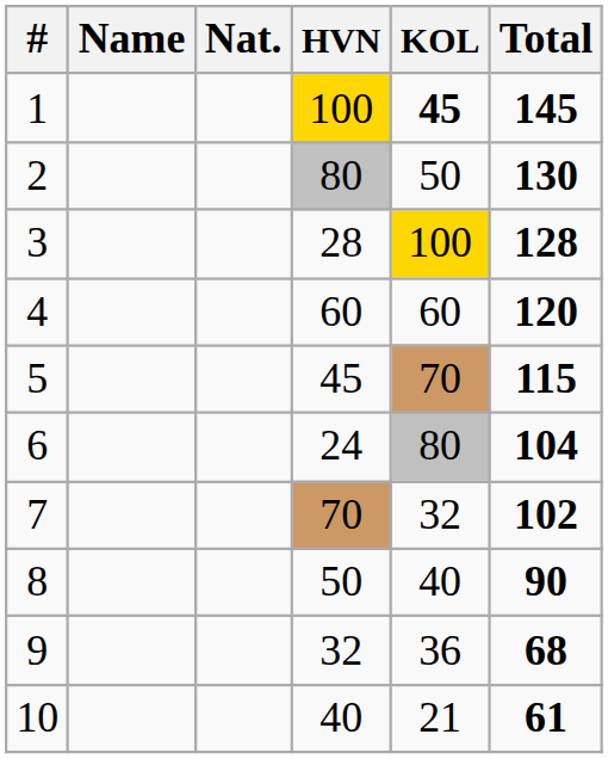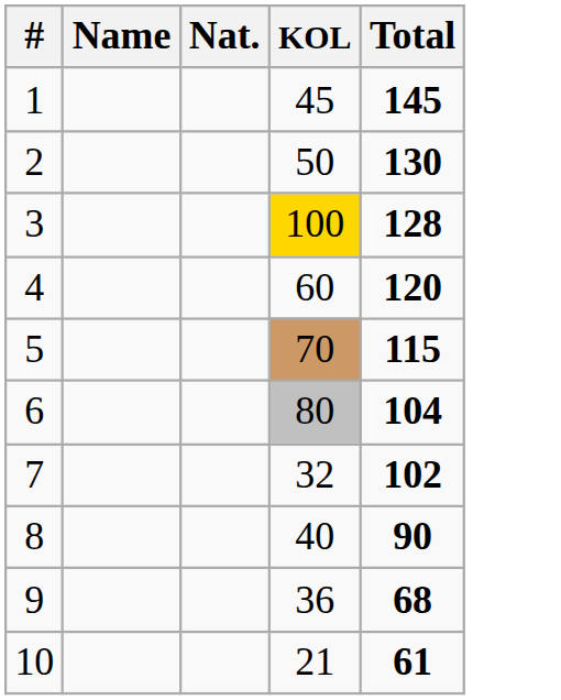 <table class="wikitable sortable" style="text-align:center;">
 <tr>
 <th>#</th>
 <th>Name</th>
 <th>Nat.</th>
-<th><small>HVN</small></th>
 <th><small>KOL</small></th>
 <th>Total</th>
 </tr>
 <tr>
 <td>1</td>
 <td align=left></td>
 <td></td>
-<td bgcolor="gold">100</td>
-<td><strong>45</strong></td>
+<td>45</td>
 <td><strong>145</strong></td>
 </tr>
 <tr>
 <td>2</td>
 <td align=left></td>
 <td></td>
-<td bgcolor="silver">80</td>
 <td>50</td>
 <td><strong>130</strong></td>
 </tr>
 <tr>
 <td>3</td>
 <td align=left></td>
 <td></td>
-<td>28</td>
 <td bgcolor="gold">100</td>
 <td><strong>128</strong></td>
 </tr>
 <tr>
 <td>4</td>
 <td align=left></td>
 <td></td>
 <td>60</td>
-<td>60</td>
 <td><strong>120</strong></td>
 </tr>
 <tr>
 <td>5</td>
 <td align=left></td>
 <td></td>
-<td>45</td>
 <td bgcolor=CC9966>70</td>
 <td><strong>115</strong></td>
 </tr>
 <tr>
 <td>6</td>
 <td align=left></td>
 <td></td>
-<td>24</td>
 <td bgcolor="silver">80</td>
 <td><strong>104</strong></td>
 </tr>
 <tr>
 <td>7</td>
 <td align=left></td>
 <td></td>
-<td bgcolor=CC9966>70</td>
 <td>32</td>
 <td><strong>102</strong></td>
 </tr>
 <tr>
 <td>8</td>
 <td align=left></td>
 <td></td>
-<td>50</td>
 <td>40</td>
 <td><strong>90</strong></td>
 </tr>
 <tr>
 <td>9</td>
 <td align=left></td>
 <td></td>
-<td>32</td>
 <td>36</td>
 <td><strong>68</strong></td>
 </tr>
 <tr>
 <td>10</td>
 <td align=left></td>
 <td></td>
-<td>40</td>
 <td>21</td>
 <td><strong>61</strong></td>
 </tr>
 </table>
